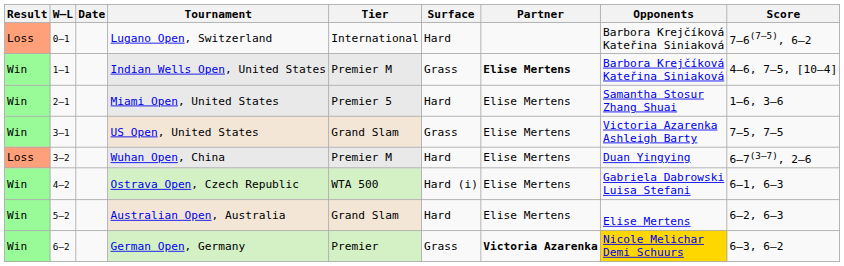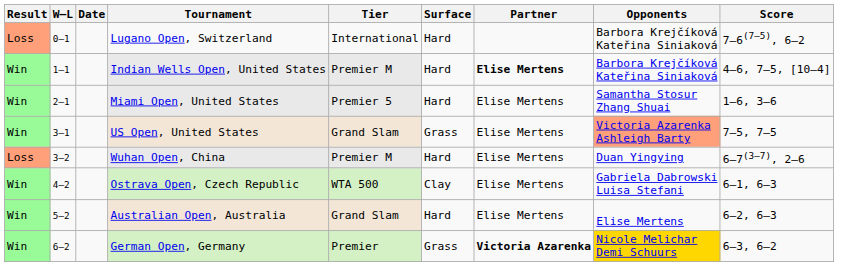 <table class="sortable wikitable">
 <tr>
 <th>Result</th>
 <th class=unsortable>W–L</th>
 <th>Date</th>
 <th>Tournament</th>
 <th>Tier</th>
 <th>Surface</th>
 <th>Partner</th>
 <th>Opponents</th>
 <th class=unsortable>Score</th>
 </tr>
 <tr>
 <td bgcolor=ffa07a>Loss</td>
 <td><small>0–1</small></td>
 <td><a href='#'></a></td>
 <td><a href='#'>Lugano Open</a>, Switzerland</td>
 <td>International</td>
 <td>Hard</td>
 <td></td>
 <td> Barbora Krejčíková <br>  Kateřina Siniaková</td>
 <td>7–6<sup>(7–5)</sup>, 6–2</td>
 </tr>
 <tr>
 <td bgcolor=98fb98>Win</td>
 <td><small>1–1</small></td>
 <td><a href='#'></a></td>
 <td style=background:#e9e9e9;><a href='#'>Indian Wells Open</a>, United States</td>
 <td style=background:#e9e9e9;>Premier M</td>
-<td>Grass</td>
+<td>Hard</td>
 <td><strong> Elise Mertens</strong></td>
 <td> <a href='#'>Barbora Krejčíková</a> <br>  <a href='#'>Kateřina Siniaková</a></td>
 <td>4–6, 7–5, [10–4]</td>
 </tr>
 <tr>
 <td bgcolor=98fb98>Win</td>
 <td><small>2–1</small></td>
 <td><a href='#'></a></td>
 <td style=background:#e9e9e9;><a href='#'>Miami Open</a>, United States</td>
 <td style=background:#e9e9e9;>Premier 5</td>
 <td>Hard</td>
 <td> Elise Mertens</td>
 <td> <a href='#'>Samantha Stosur</a> <br>  <a href='#'>Zhang Shuai</a></td>
 <td>1–6, 3–6</td>
 </tr>
 <tr>
 <td bgcolor=98fb98>Win</td>
 <td><small>3–1</small></td>
 <td><a href='#'></a></td>
 <td style=background:#f3e6d7><a href='#'>US Open</a>, United States</td>
 <td style=background:#f3e6d7>Grand Slam</td>
 <td>Grass</td>
 <td> Elise Mertens</td>
-<td> <a href='#'>Victoria Azarenka</a><br> <a href='#'>Ashleigh Barty</a></td>
+<td style="background: lightsalmon;"> <a href='#'>Victoria Azarenka</a><br> <a href='#'>Ashleigh Barty</a></td>
 <td>7–5, 7–5</td>
 </tr>
 <tr>
 <td bgcolor=ffa07a>Loss</td>
 <td><small>3–2</small></td>
 <td><a href='#'></a></td>
 <td style=background:#e9e9e9;><a href='#'>Wuhan Open</a>, China</td>
 <td style=background:#e9e9e9;>Premier M</td>
 <td>Hard</td>
 <td> Elise Mertens</td>
 <td> <a href='#'>Duan Yingying</a> <br> </td>
 <td>6–7<sup>(3–7)</sup>, 2–6</td>
 </tr>
 <tr>
 <td bgcolor=98fb98>Win</td>
 <td><small>4–2</small></td>
 <td><a href='#'></a></td>
 <td style=background:#d4f1c5><a href='#'>Ostrava Open</a>, Czech Republic</td>
 <td style=background:#d4f1c5>WTA 500</td>
-<td>Hard (i)</td>
+<td>Clay</td>
 <td> Elise Mertens</td>
 <td> <a href='#'>Gabriela Dabrowski</a> <br>  <a href='#'>Luisa Stefani</a></td>
 <td>6–1, 6–3</td>
 </tr>
 <tr>
 <td bgcolor=98fb98>Win</td>
 <td><small>5–2</small></td>
 <td><a href='#'></a></td>
 <td style=background:#f3e6d7><a href='#'>Australian Open</a>, Australia</td>
 <td style=background:#f3e6d7>Grand Slam</td>
 <td>Hard</td>
 <td> Elise Mertens</td>
 <td> <br>  <a href='#'>Elise Mertens</a></td>
 <td>6–2, 6–3</td>
 </tr>
 <tr>
 <td bgcolor=98fb98>Win</td>
 <td><small>6–2</small></td>
 <td><a href='#'></a></td>
 <td style=background:#d4f1c5><a href='#'>German Open</a>, Germany</td>
 <td style=background:#d4f1c5>Premier</td>
 <td>Grass</td>
 <td><strong> Victoria Azarenka</strong></td>
 <td style="background: gold;"> <a href='#'>Nicole Melichar</a> <br>  <a href='#'>Demi Schuurs</a></td>
 <td>6–3, 6–2</td>
 </tr>
 </table>
